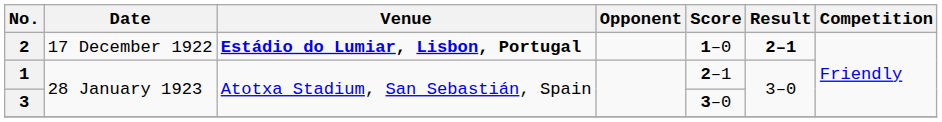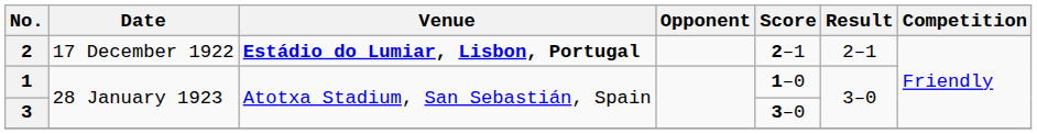 <table class="wikitable sortable plainrowheaders">
 <tr>
 <th scope=col>No.</th>
 <th scope=col>Date</th>
 <th scope=col>Venue</th>
 <th scope=col>Opponent</th>
 <th scope=col>Score</th>
 <th scope=col>Result</th>
 <th scope=col>Competition</th>
 </tr>
 <tr>
 <th scope=row style=text-align:center>2</th>
 <td rowspan="1">17 December 1922</td>
 <td rowspan="1"><strong><a href='#'>Estádio do Lumiar</a>, <a href='#'>Lisbon</a>, Portugal</strong></td>
 <td rowspan="1"></td>
-<td align=center><strong>1</strong>–0</td>
-<td rowspan="1" align=center><strong>2–1</strong></td>
+<td align=center><strong>2</strong>–1</td>
+<td rowspan="1" align=center>2–1</td>
 <td rowspan="3"><a href='#'>Friendly</a></td>
 </tr>
 <tr>
 <th scope=row style=text-align:center>1</th>
 <td rowspan="2">28 January 1923</td>
 <td rowspan="2"><a href='#'>Atotxa Stadium</a>, <a href='#'>San Sebastián</a>, Spain</td>
 <td rowspan="2"></td>
-<td align=center><strong>2</strong>–1</td>
+<td align=center><strong>1</strong>–0</td>
 <td rowspan="2" align=center>3–0</td>
 </tr>
 <tr>
 <th scope=row style=text-align:center>3</th>
 <td align=center><strong>3</strong>–0</td>
 </tr>
 <tr>
 </tr>
 </table>
